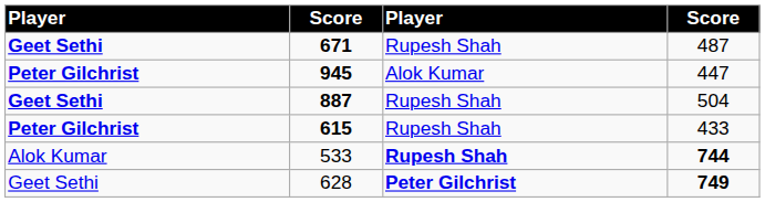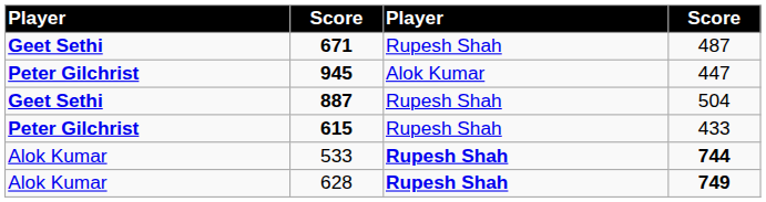 <table border="2" cellpadding="2" cellspacing="0" style="margin: 0; background: #f9f9f9; border: 1px #aaa solid; border-collapse: collapse; font-size: 100%;" width=50%>
 <tr>
 <th bgcolor="000000" style="color:white; text-align:left" width=20%>Player</th>
 <th bgcolor="000000" style="color:white; text-align:center" width=5%>Score</th>
 <th bgcolor="000000" style="color:white; text-align:left" width=20%>Player</th>
 <th bgcolor="000000" style="color:white; text-align:center" width= 5%>Score</th>
 </tr>
 <tr>
 <td style="text-align:left"> <strong><a href='#'>Geet Sethi</a></strong></td>
 <td style="text-align:center"><strong>671</strong></td>
 <td style="text-align:left"> <a href='#'>Rupesh Shah</a></td>
 <td style="text-align:center">487</td>
 </tr>
 <tr>
 <td style="text-align:left"> <strong><a href='#'>Peter Gilchrist</a></strong></td>
 <td style="text-align:center"><strong>945</strong></td>
 <td style="text-align:left"> <a href='#'>Alok Kumar</a></td>
 <td style="text-align:center">447</td>
 </tr>
 <tr>
 <td style="text-align:left"> <strong><a href='#'>Geet Sethi</a></strong></td>
 <td style="text-align:center"><strong>887</strong></td>
 <td style="text-align:left"> <a href='#'>Rupesh Shah</a></td>
 <td style="text-align:center">504</td>
 </tr>
 <tr>
 <td style="text-align:left"> <strong><a href='#'>Peter Gilchrist</a></strong></td>
 <td style="text-align:center"><strong>615</strong></td>
 <td style="text-align:left"> <a href='#'>Rupesh Shah</a></td>
 <td style="text-align:center">433</td>
 </tr>
 <tr>
 <td style="text-align:left"> <a href='#'>Alok Kumar</a></td>
 <td style="text-align:center">533</td>
 <td style="text-align:left"> <strong><a href='#'>Rupesh Shah</a></strong></td>
 <td style="text-align:center"><strong>744</strong></td>
 </tr>
 <tr>
-<td style="text-align:left"> <a href='#'>Geet Sethi</a></td>
+<td style="text-align:left"> <a href='#'>Alok Kumar</a></td>
 <td style="text-align:center">628</td>
-<td style="text-align:left"> <strong><a href='#'>Peter Gilchrist</a></strong></td>
+<td style="text-align:left"> <strong><a href='#'>Rupesh Shah</a></strong></td>
 <td style="text-align:center"><strong>749</strong></td>
 </tr>
 </table>
